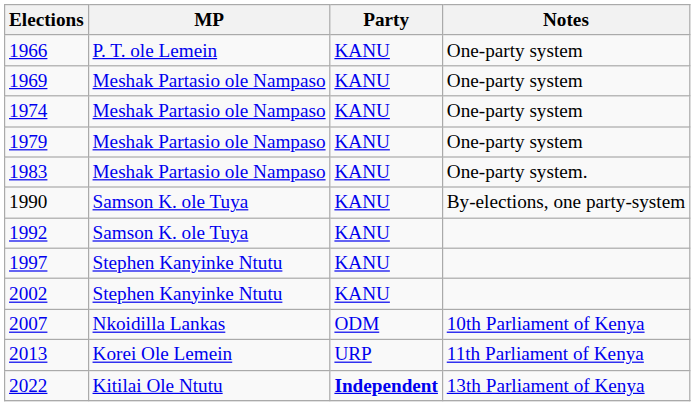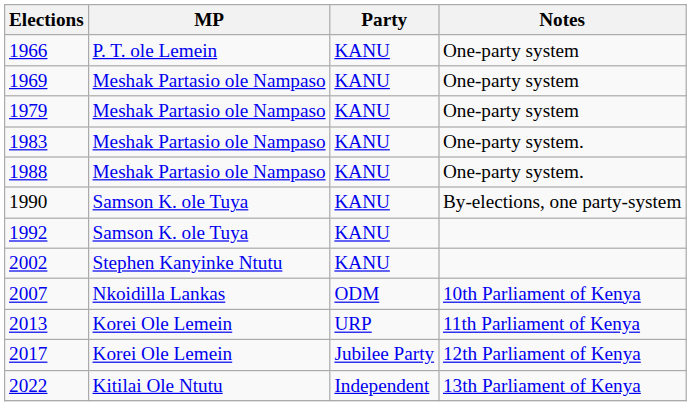 <table class="wikitable">
 <tr>
 <th>Elections</th>
 <th>MP </th>
 <th>Party</th>
 <th>Notes</th>
 </tr>
 <tr>
 <td><a href='#'>1966</a></td>
 <td><a href='#'>P. T. ole Lemein</a></td>
 <td><a href='#'>KANU</a></td>
 <td>One-party system</td>
 </tr>
 <tr>
 <td><a href='#'>1969</a></td>
 <td><a href='#'>Meshak Partasio ole Nampaso</a></td>
 <td><a href='#'>KANU</a></td>
 <td>One-party system</td>
 </tr>
 <tr>
-<td><a href='#'>1974</a></td>
-<td><a href='#'>Meshak Partasio ole Nampaso</a></td>
-<td><a href='#'>KANU</a></td>
-<td>One-party system</td>
-</tr>
-<tr>
 <td><a href='#'>1979</a></td>
 <td><a href='#'>Meshak Partasio ole Nampaso</a></td>
 <td><a href='#'>KANU</a></td>
 <td>One-party system</td>
 </tr>
 <tr>
 <td><a href='#'>1983</a></td>
+<td><a href='#'>Meshak Partasio ole Nampaso</a></td>
+<td><a href='#'>KANU</a></td>
+<td>One-party system.</td>
+</tr>
+<tr>
+<td><a href='#'>1988</a></td>
 <td><a href='#'>Meshak Partasio ole Nampaso</a></td>
 <td><a href='#'>KANU</a></td>
 <td>One-party system.</td>
 </tr>
 <tr>
 <td>1990</td>
 <td><a href='#'>Samson K. ole Tuya</a></td>
 <td><a href='#'>KANU</a></td>
 <td>By-elections, one party-system</td>
 </tr>
 <tr>
 <td><a href='#'>1992</a></td>
 <td><a href='#'>Samson K. ole Tuya</a></td>
-<td><a href='#'>KANU</a></td>
-<td></td>
-</tr>
-<tr>
-<td><a href='#'>1997</a></td>
-<td><a href='#'>Stephen Kanyinke Ntutu</a></td>
 <td><a href='#'>KANU</a></td>
 <td></td>
 </tr>
 <tr>
 <td><a href='#'>2002</a></td>
 <td><a href='#'>Stephen Kanyinke Ntutu</a></td>
 <td><a href='#'>KANU</a></td>
 <td></td>
 </tr>
 <tr>
 <td><a href='#'>2007</a></td>
 <td><a href='#'>Nkoidilla Lankas</a></td>
 <td><a href='#'>ODM</a></td>
 <td><a href='#'>10th Parliament of Kenya</a></td>
 </tr>
 <tr>
 <td><a href='#'>2013</a></td>
 <td><a href='#'>Korei Ole Lemein</a></td>
 <td><a href='#'>URP</a></td>
 <td><a href='#'>11th Parliament of Kenya</a></td>
 </tr>
 <tr>
+<td><a href='#'>2017</a></td>
+<td><a href='#'>Korei Ole Lemein</a></td>
+<td><a href='#'>Jubilee Party</a></td>
+<td><a href='#'>12th Parliament of Kenya</a></td>
+</tr>
+<tr>
 <td><a href='#'>2022</a></td>
 <td><a href='#'>Kitilai Ole Ntutu</a></td>
-<td><strong><a href='#'>Independent</a></strong></td>
+<td><a href='#'>Independent</a></td>
 <td><a href='#'>13th Parliament of Kenya</a></td>
 </tr>
 <tr>
 </tr>
 </table>
